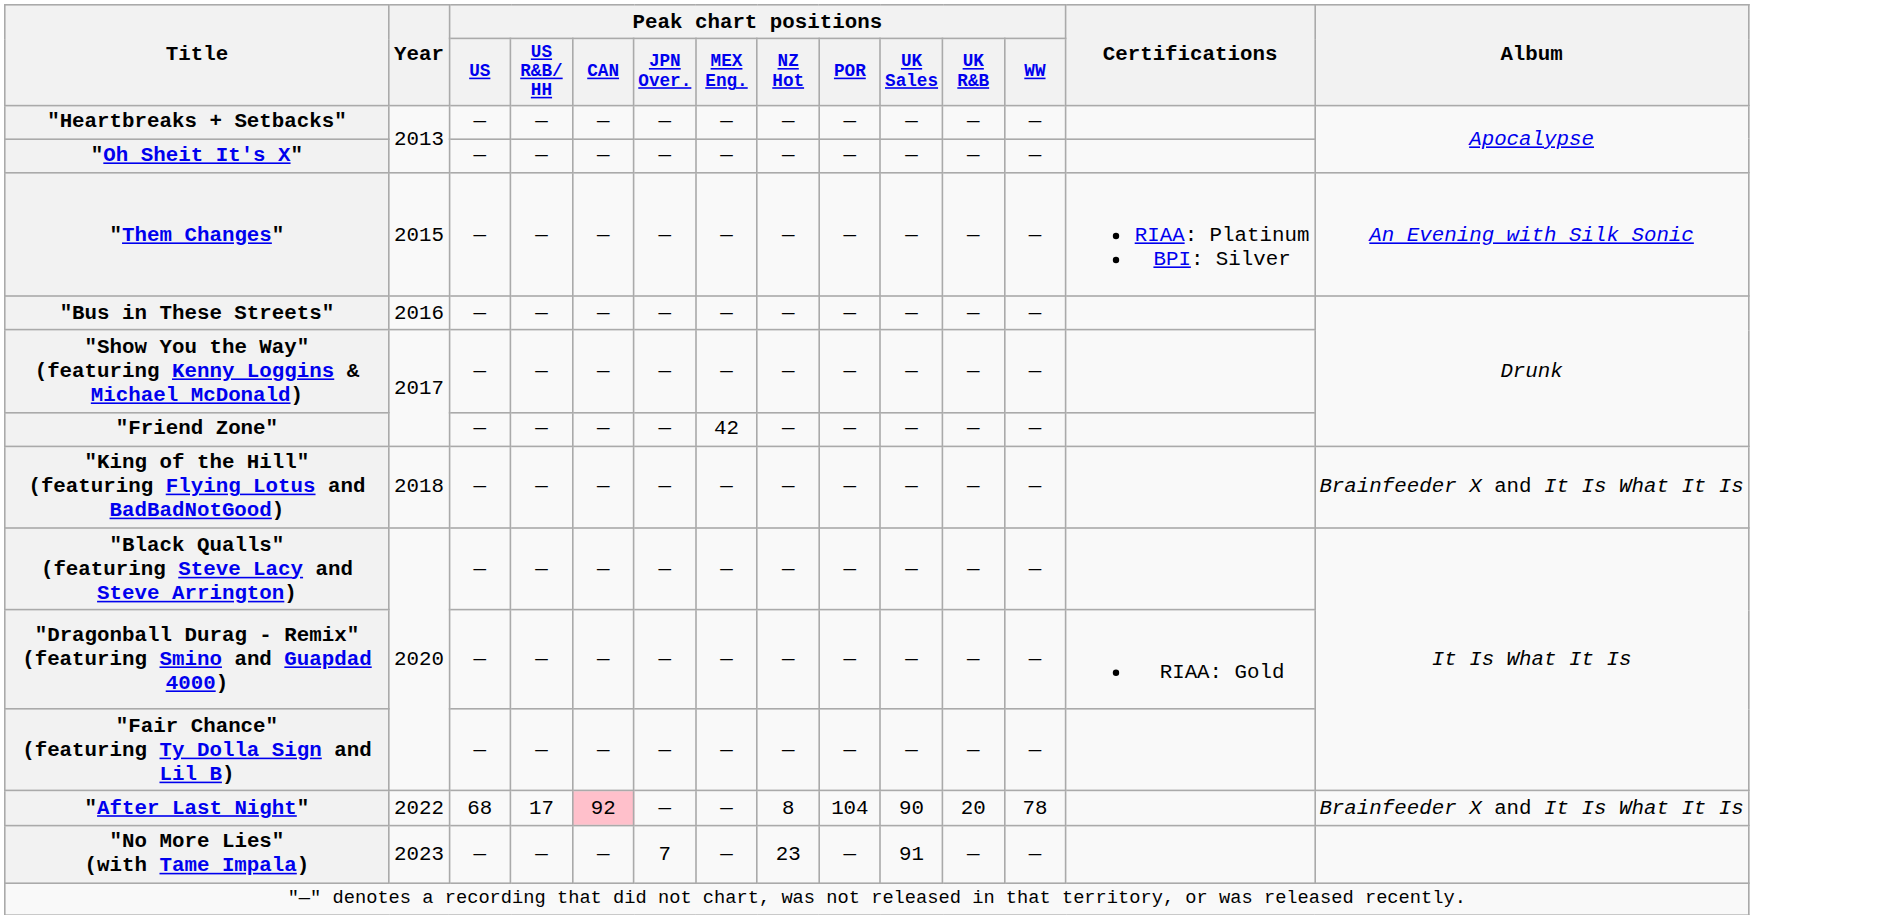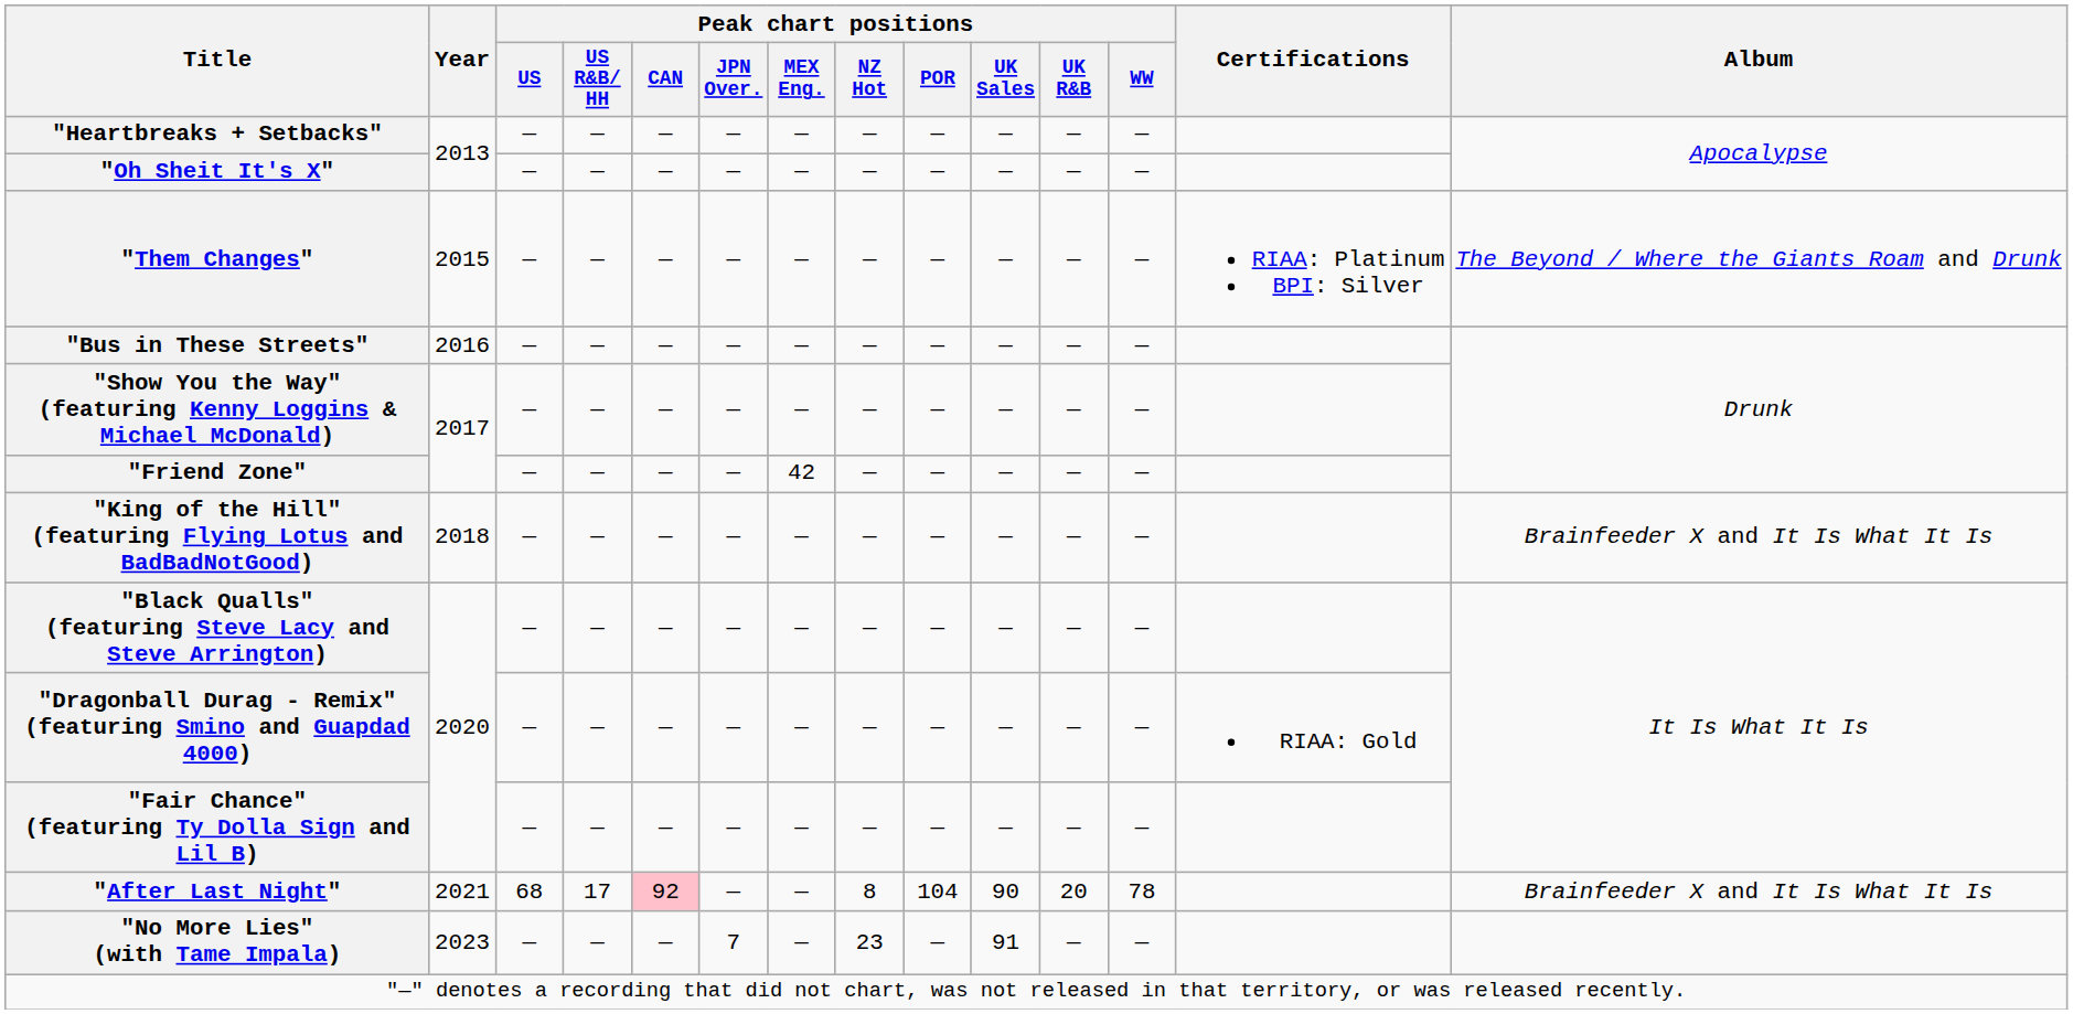 <table class="wikitable plainrowheaders" style="text-align:center;">
 <tr>
 <th scope="col" rowspan="2" style="width:18em;">Title</th>
 <th scope="col" rowspan="2">Year</th>
 <th scope="col" colspan="10">Peak chart positions</th>
 <th scope="col" rowspan="2">Certifications</th>
 <th scope="col" rowspan="2">Album</th>
 </tr>
 <tr>
 <th scope="col" style="width:3em;font-size:85%;"><a href='#'>US</a><br></th>
 <th scope="col" style="width:3em;font-size:85%;"><a href='#'>US R&B/<br>HH</a><br></th>
 <th scope="col" style="width:3em;font-size:85%;"><a href='#'>CAN</a><br></th>
 <th scope="col" style="width:3em;font-size:85%;"><a href='#'>JPN<br>Over.</a><br></th>
 <th scope="col" style="width:3em;font-size:85%;"><a href='#'>MEX<br>Eng.</a><br></th>
 <th scope="col" style="width:3em;font-size:85%;"><a href='#'>NZ<br>Hot</a><br></th>
 <th scope="col" style="width:3em;font-size:85%;"><a href='#'>POR</a><br></th>
 <th scope="col" style="width:3em;font-size:85%;"><a href='#'>UK<br>Sales</a><br></th>
 <th scope="col" style="width:3em;font-size:85%;"><a href='#'>UK<br>R&B</a><br></th>
 <th scope="col" style="width:3em;font-size:85%;"><a href='#'>WW</a><br></th>
 </tr>
 <tr>
 <th scope="row">"Heartbreaks + Setbacks"</th>
 <td rowspan="2">2013</td>
 <td>—</td>
 <td>—</td>
 <td>—</td>
 <td>—</td>
 <td>—</td>
 <td>—</td>
 <td>—</td>
 <td>—</td>
 <td>—</td>
 <td>—</td>
 <td></td>
 <td rowspan="2"><em><a href='#'>Apocalypse</a></em></td>
 </tr>
 <tr>
 <th scope="row">"<a href='#'>Oh Sheit It's X</a>"</th>
 <td>—</td>
 <td>—</td>
 <td>—</td>
 <td>—</td>
 <td>—</td>
 <td>—</td>
 <td>—</td>
 <td>—</td>
 <td>—</td>
 <td>—</td>
 <td></td>
 </tr>
 <tr>
 <th scope="row">"<a href='#'>Them Changes</a>"</th>
 <td>2015</td>
 <td>—</td>
 <td>—</td>
 <td>—</td>
 <td>—</td>
 <td>—</td>
 <td>—</td>
 <td>—</td>
 <td>—</td>
 <td>—</td>
 <td>—</td>
 <td><br><ul><li><a href='#'>RIAA</a>: Platinum</li><li><a href='#'>BPI</a>: Silver</li></ul></td>
-<td><em><a href='#'>An Evening with Silk Sonic</a></em></td>
+<td><em><a href='#'>The Beyond / Where the Giants Roam</a></em> and <em><a href='#'>Drunk</a></em></td>
 </tr>
 <tr>
 <th scope="row">"Bus in These Streets"</th>
 <td>2016</td>
 <td>—</td>
 <td>—</td>
 <td>—</td>
 <td>—</td>
 <td>—</td>
 <td>—</td>
 <td>—</td>
 <td>—</td>
 <td>—</td>
 <td>—</td>
 <td></td>
 <td rowspan="3"><em>Drunk</em></td>
 </tr>
 <tr>
 <th scope="row">"Show You the Way"<br><span>(featuring <a href='#'>Kenny Loggins</a> & <a href='#'>Michael McDonald</a>)</span></th>
 <td rowspan="2">2017</td>
 <td>—</td>
 <td>—</td>
 <td>—</td>
 <td>—</td>
 <td>—</td>
 <td>—</td>
 <td>—</td>
 <td>—</td>
 <td>—</td>
 <td>—</td>
 <td></td>
 </tr>
 <tr>
 <th scope="row">"Friend Zone"</th>
 <td>—</td>
 <td>—</td>
 <td>—</td>
 <td>—</td>
 <td>42</td>
 <td>—</td>
 <td>—</td>
 <td>—</td>
 <td>—</td>
 <td>—</td>
 <td></td>
 </tr>
 <tr>
 <th scope="row">"King of the Hill"<br><span>(featuring <a href='#'>Flying Lotus</a> and <a href='#'>BadBadNotGood</a>)</span></th>
 <td>2018</td>
 <td>—</td>
 <td>—</td>
 <td>—</td>
 <td>—</td>
 <td>—</td>
 <td>—</td>
 <td>—</td>
 <td>—</td>
 <td>—</td>
 <td>—</td>
 <td></td>
 <td><em>Brainfeeder X</em> and <em>It Is What It Is</em></td>
 </tr>
 <tr>
 <th scope="row">"Black Qualls"<br><span>(featuring <a href='#'>Steve Lacy</a> and <a href='#'>Steve Arrington</a>)</span></th>
 <td rowspan="3">2020</td>
 <td>—</td>
 <td>—</td>
 <td>—</td>
 <td>—</td>
 <td>—</td>
 <td>—</td>
 <td>—</td>
 <td>—</td>
 <td>—</td>
 <td>—</td>
 <td></td>
 <td rowspan="3"><em>It Is What It Is</em></td>
 </tr>
 <tr>
 <th scope="row">"Dragonball Durag - Remix"<br><span>(featuring <a href='#'>Smino</a> and <a href='#'>Guapdad 4000</a>)</span></th>
 <td>—</td>
 <td>—</td>
 <td>—</td>
 <td>—</td>
 <td>—</td>
 <td>—</td>
 <td>—</td>
 <td>—</td>
 <td>—</td>
 <td>—</td>
 <td><br><ul><li>RIAA: Gold</li></ul></td>
 </tr>
 <tr>
 <th scope="row">"Fair Chance"<br><span>(featuring <a href='#'>Ty Dolla Sign</a> and <a href='#'>Lil B</a>)</span></th>
 <td>—</td>
 <td>—</td>
 <td>—</td>
 <td>—</td>
 <td>—</td>
 <td>—</td>
 <td>—</td>
 <td>—</td>
 <td>—</td>
 <td>—</td>
 <td></td>
 </tr>
 <tr>
 <th scope="row">"<a href='#'>After Last Night</a>"<br></th>
-<td>2022</td>
+<td>2021</td>
 <td>68</td>
 <td>17</td>
 <td style="background: pink;">92</td>
 <td>—</td>
 <td>—</td>
 <td>8</td>
 <td>104</td>
 <td>90</td>
 <td>20</td>
 <td>78</td>
 <td></td>
 <td><em>Brainfeeder X</em> and <em>It Is What It Is</em></td>
 </tr>
 <tr>
 <th scope="row">"No More Lies"<br><span>(with <a href='#'>Tame Impala</a>)</span></th>
 <td>2023</td>
 <td>—</td>
 <td>—</td>
 <td>—</td>
 <td>7</td>
 <td>—</td>
 <td>23</td>
 <td>—</td>
 <td>91</td>
 <td>—</td>
 <td>—</td>
 <td></td>
 <td></td>
 </tr>
 <tr>
 <td colspan="16" style="font-size:90%">"—" denotes a recording that did not chart, was not released in that territory, or was released recently.</td>
 </tr>
 </table>
